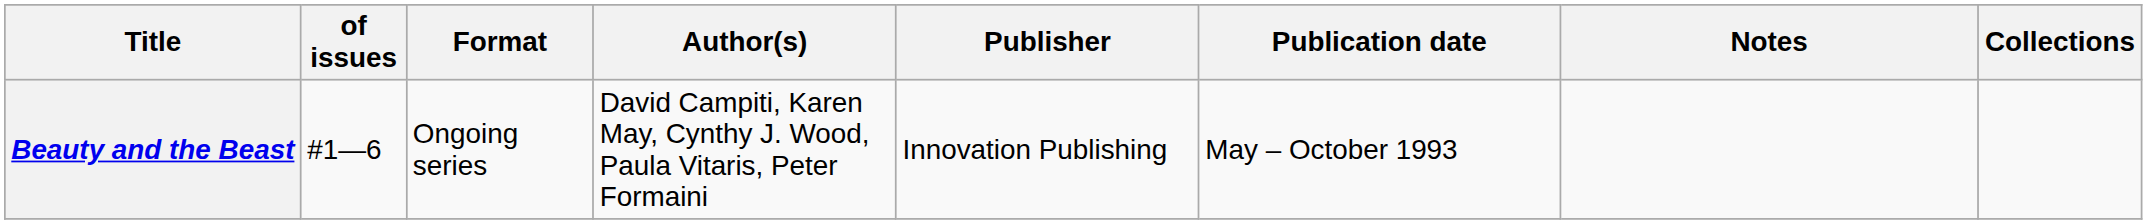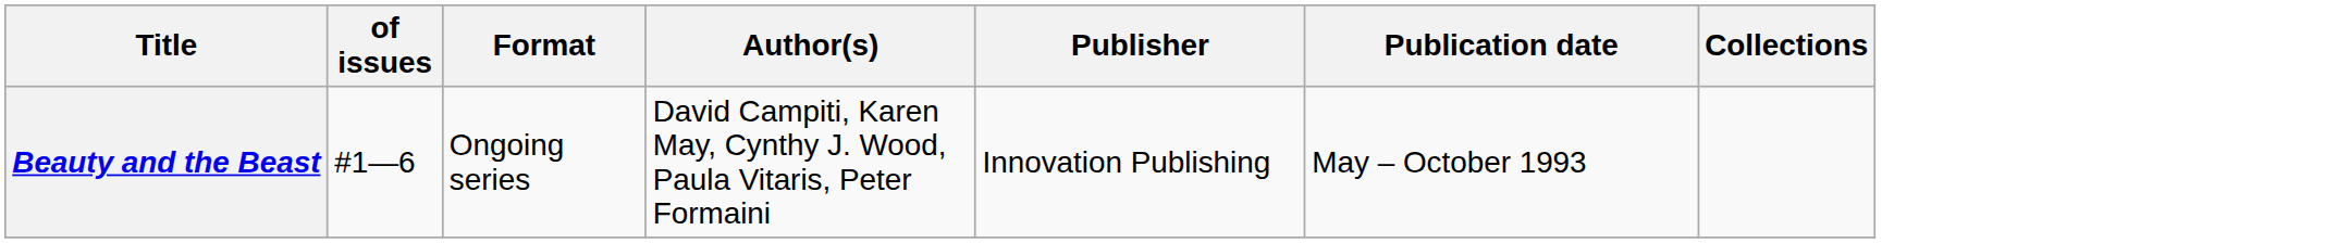 <table class="wikitable">
 <tr>
 <th>Title</th>
 <th style="width:40pt"> of issues</th>
 <th style="width:75pt">Format</th>
 <th style="width:125pt">Author(s)</th>
 <th style="width:125pt">Publisher</th>
 <th style="width:150pt">Publication date</th>
-<th style="width:175pt">Notes</th>
 <th>Collections</th>
 </tr>
 <tr>
 <th><em><a href='#'>Beauty and the Beast</a></em></th>
 <td>#1—6</td>
 <td>Ongoing series</td>
 <td>David Campiti, Karen May, Cynthy J. Wood, Paula Vitaris, Peter Formaini</td>
 <td>Innovation Publishing</td>
 <td>May – October 1993</td>
 <td></td>
-<td></td>
 </tr>
 </table>
